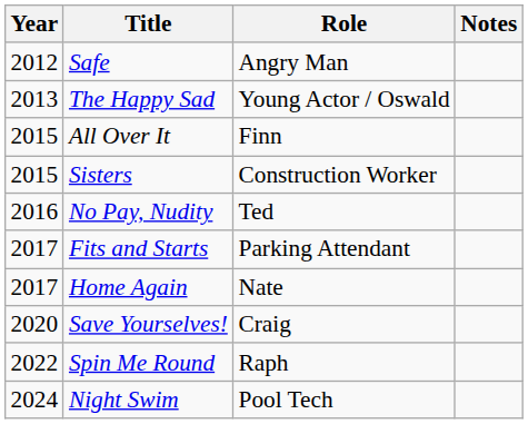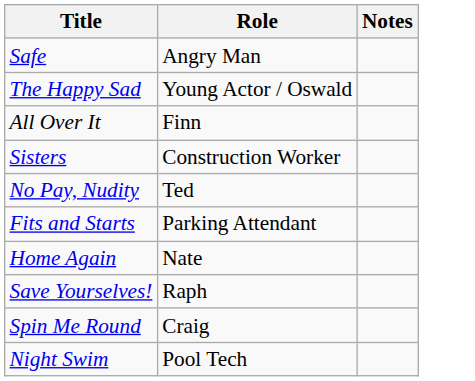 <table class="wikitable sortable">
 <tr>
-<th>Year</th>
 <th>Title</th>
 <th>Role</th>
 <th>Notes</th>
 </tr>
 <tr>
-<td>2012</td>
 <td><a href='#'><em>Safe</em></a></td>
 <td>Angry Man</td>
 <td></td>
 </tr>
 <tr>
-<td>2013</td>
 <td><em><a href='#'>The Happy Sad</a></em></td>
 <td>Young Actor / Oswald</td>
 <td></td>
 </tr>
 <tr>
-<td>2015</td>
 <td><em>All Over It</em></td>
 <td>Finn</td>
 <td></td>
 </tr>
 <tr>
-<td>2015</td>
 <td><a href='#'><em>Sisters</em></a></td>
 <td>Construction Worker</td>
 <td></td>
 </tr>
 <tr>
-<td>2016</td>
 <td><em><a href='#'>No Pay, Nudity</a></em></td>
 <td>Ted</td>
 <td></td>
 </tr>
 <tr>
-<td>2017</td>
 <td><em><a href='#'>Fits and Starts</a></em></td>
 <td>Parking Attendant</td>
 <td></td>
 </tr>
 <tr>
-<td>2017</td>
 <td><em><a href='#'>Home Again</a></em></td>
 <td>Nate</td>
 <td></td>
 </tr>
 <tr>
-<td>2020</td>
 <td><em><a href='#'>Save Yourselves!</a></em></td>
+<td>Raph</td>
+<td></td>
+</tr>
+<tr>
+<td><em><a href='#'>Spin Me Round</a></em></td>
 <td>Craig</td>
 <td></td>
 </tr>
 <tr>
-<td>2022</td>
-<td><em><a href='#'>Spin Me Round</a></em></td>
-<td>Raph</td>
-<td></td>
-</tr>
-<tr>
-<td>2024</td>
 <td><em><a href='#'>Night Swim</a></em></td>
 <td>Pool Tech</td>
 <td></td>
 </tr>
 </table>
